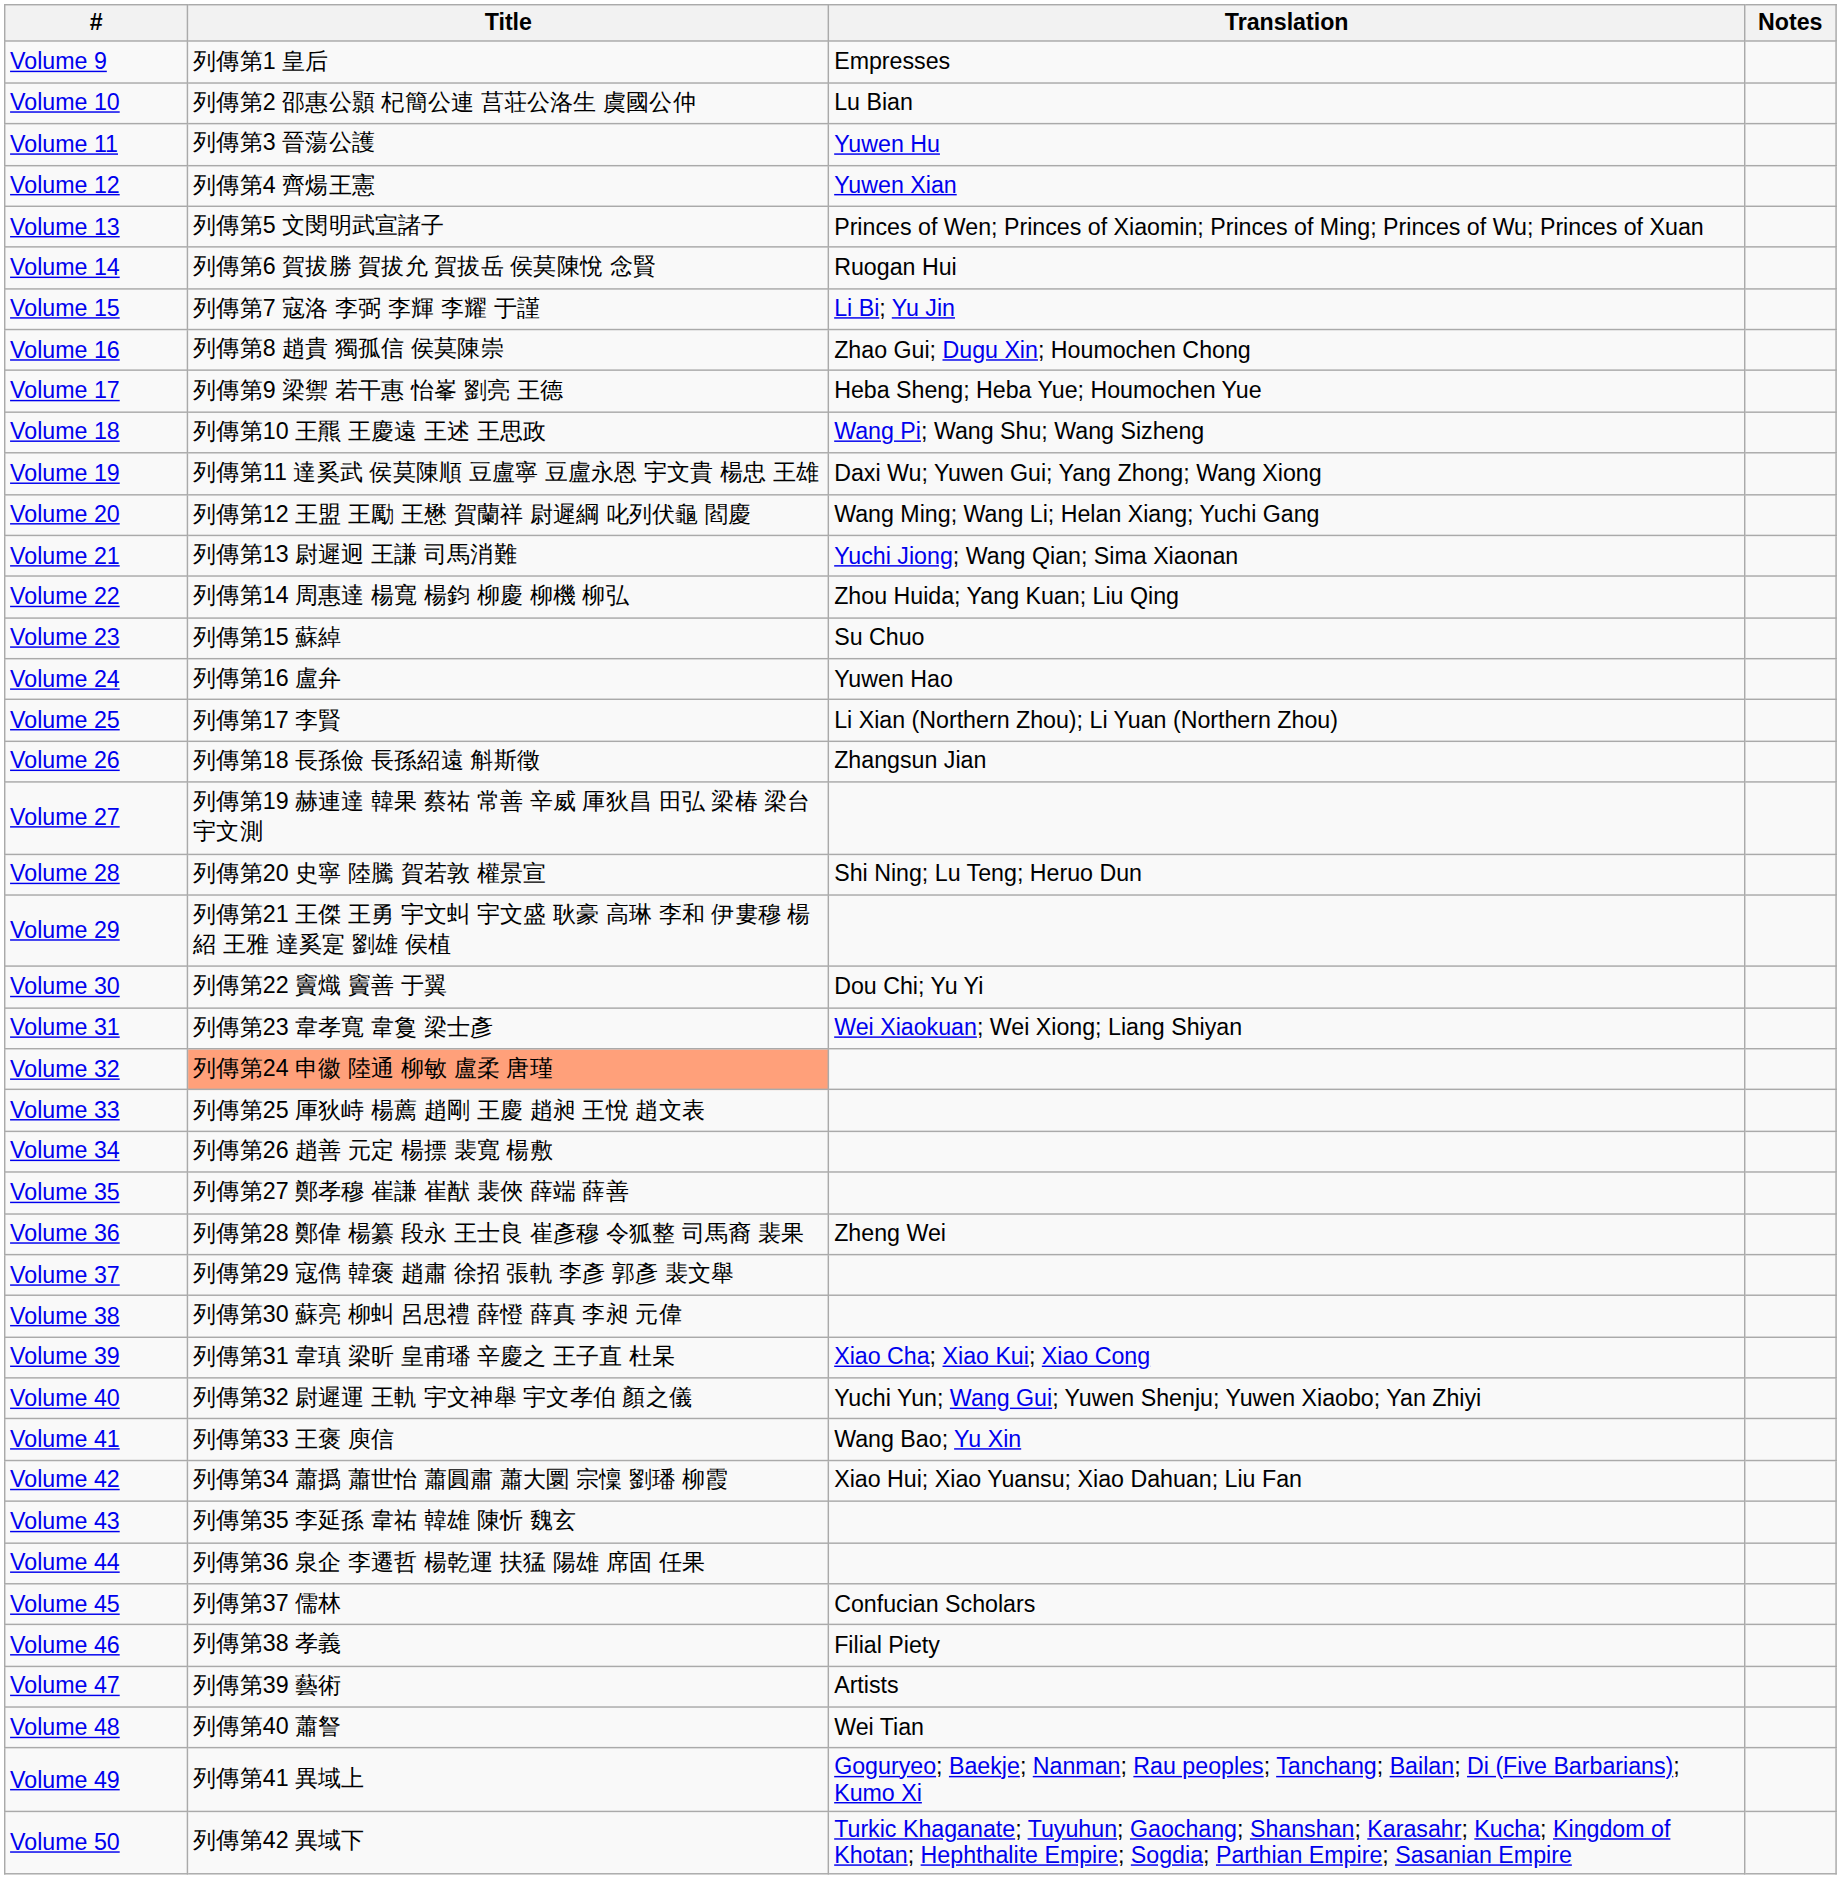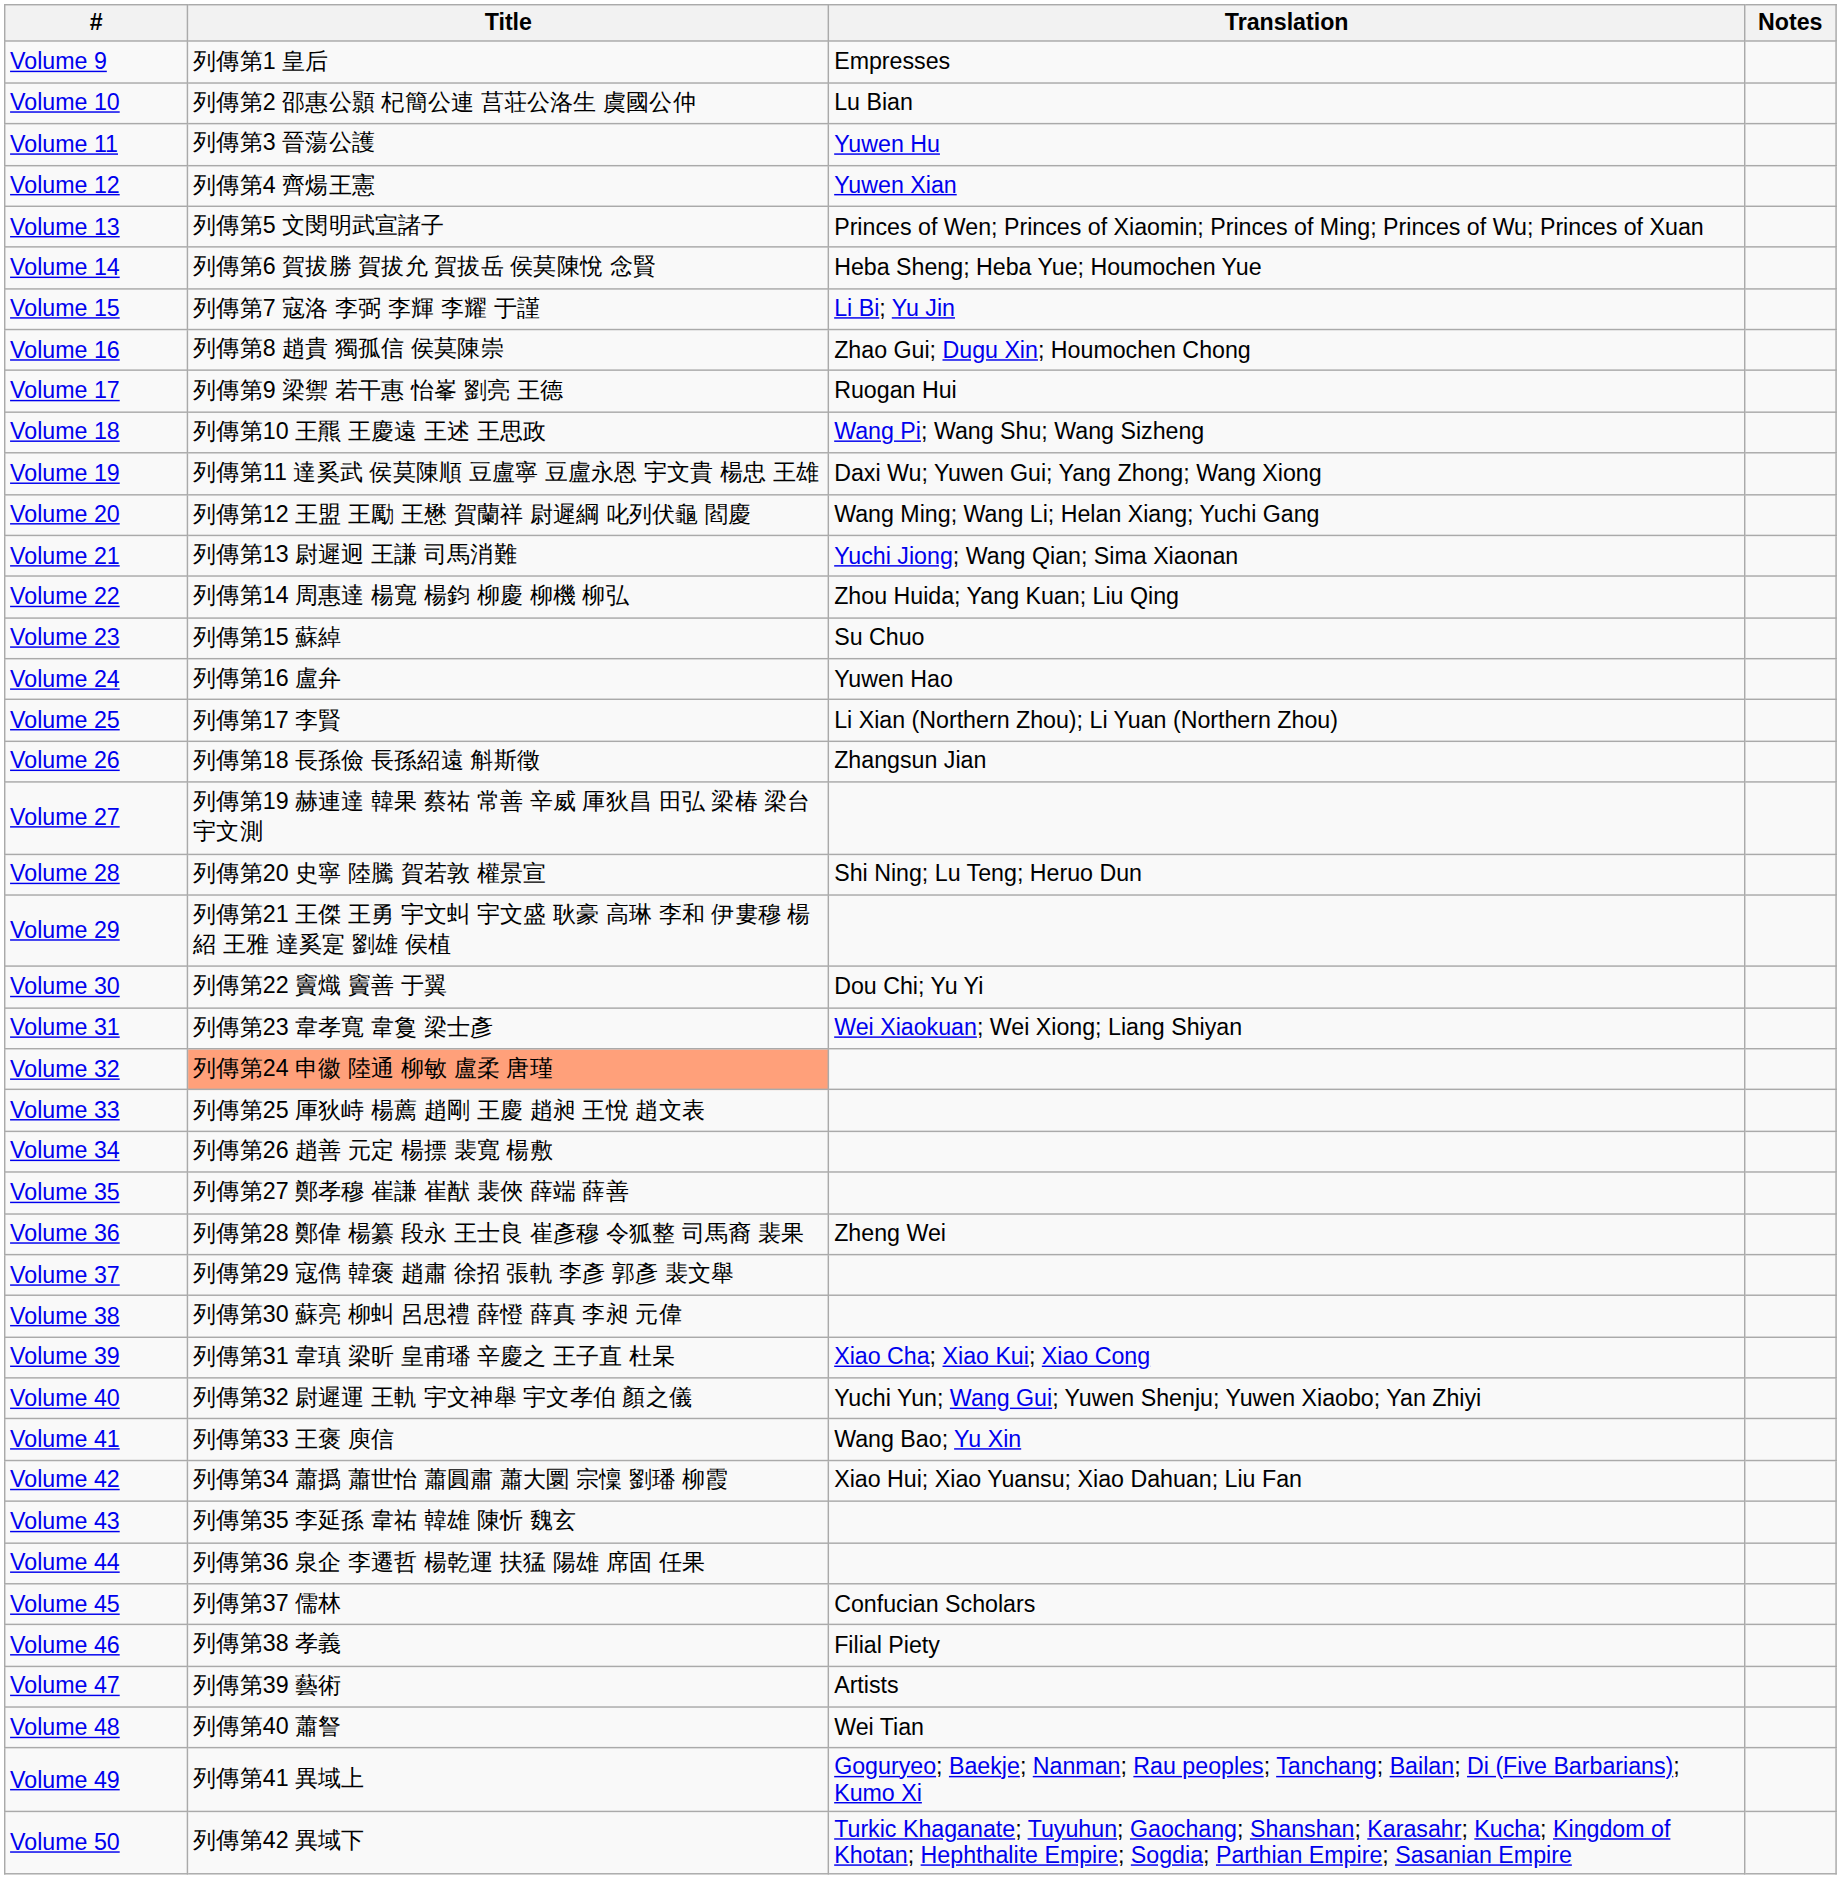 <table class="wikitable" style="width:100%;">
 <tr>
 <th style="width:10%;">#</th>
 <th style="width:35%;">Title</th>
 <th style="width:50%;">Translation</th>
 <th width=5%>Notes</th>
 </tr>
 <tr>
 <td><a href='#'>Volume 9</a></td>
 <td>列傳第1 皇后</td>
 <td>Empresses</td>
 <td></td>
 </tr>
 <tr>
 <td><a href='#'>Volume 10</a></td>
 <td>列傳第2 邵惠公顥 杞簡公連 莒荘公洛生 虞國公仲</td>
 <td>Lu Bian</td>
 <td></td>
 </tr>
 <tr>
 <td><a href='#'>Volume 11</a></td>
 <td>列傳第3 晉蕩公護</td>
 <td><a href='#'>Yuwen Hu</a></td>
 <td></td>
 </tr>
 <tr>
 <td><a href='#'>Volume 12</a></td>
 <td>列傳第4 齊煬王憲</td>
 <td><a href='#'>Yuwen Xian</a></td>
 <td></td>
 </tr>
 <tr>
 <td><a href='#'>Volume 13</a></td>
 <td>列傳第5 文閔明武宣諸子</td>
 <td>Princes of Wen; Princes of Xiaomin; Princes of Ming; Princes of Wu; Princes of Xuan</td>
 <td></td>
 </tr>
 <tr>
 <td><a href='#'>Volume 14</a></td>
 <td>列傳第6 賀拔勝 賀拔允 賀拔岳 侯莫陳悅 念賢</td>
-<td>Ruogan Hui</td>
+<td>Heba Sheng; Heba Yue; Houmochen Yue</td>
 <td></td>
 </tr>
 <tr>
 <td><a href='#'>Volume 15</a></td>
 <td>列傳第7 寇洛 李弼 李輝 李耀 于謹</td>
 <td><a href='#'>Li Bi</a>; <a href='#'>Yu Jin</a></td>
 <td></td>
 </tr>
 <tr>
 <td><a href='#'>Volume 16</a></td>
 <td>列傳第8 趙貴 獨孤信 侯莫陳崇</td>
 <td>Zhao Gui; <a href='#'>Dugu Xin</a>; Houmochen Chong</td>
 <td></td>
 </tr>
 <tr>
 <td><a href='#'>Volume 17</a></td>
 <td>列傳第9 梁禦 若干惠 怡峯 劉亮 王德</td>
-<td>Heba Sheng; Heba Yue; Houmochen Yue</td>
+<td>Ruogan Hui</td>
 <td></td>
 </tr>
 <tr>
 <td><a href='#'>Volume 18</a></td>
 <td>列傳第10 王羆 王慶遠 王述 王思政</td>
 <td><a href='#'>Wang Pi</a>; Wang Shu; Wang Sizheng</td>
 <td></td>
 </tr>
 <tr>
 <td><a href='#'>Volume 19</a></td>
 <td>列傳第11 達奚武 侯莫陳順 豆盧寧 豆盧永恩 宇文貴 楊忠 王雄</td>
 <td>Daxi Wu; Yuwen Gui; Yang Zhong; Wang Xiong</td>
 <td></td>
 </tr>
 <tr>
 <td><a href='#'>Volume 20</a></td>
 <td>列傳第12 王盟 王勵 王懋 賀蘭祥 尉遲綱 叱列伏龜 閻慶</td>
 <td>Wang Ming; Wang Li; Helan Xiang; Yuchi Gang</td>
 <td></td>
 </tr>
 <tr>
 <td><a href='#'>Volume 21</a></td>
 <td>列傳第13 尉遲迥 王謙 司馬消難</td>
 <td><a href='#'>Yuchi Jiong</a>; Wang Qian; Sima Xiaonan</td>
 <td></td>
 </tr>
 <tr>
 <td><a href='#'>Volume 22</a></td>
 <td>列傳第14 周惠達 楊寬 楊鈞 柳慶 柳機 柳弘</td>
 <td>Zhou Huida; Yang Kuan; Liu Qing</td>
 <td></td>
 </tr>
 <tr>
 <td><a href='#'>Volume 23</a></td>
 <td>列傳第15 蘇綽</td>
 <td>Su Chuo</td>
 <td></td>
 </tr>
 <tr>
 <td><a href='#'>Volume 24</a></td>
 <td>列傳第16 盧弁</td>
 <td>Yuwen Hao</td>
 <td></td>
 </tr>
 <tr>
 <td><a href='#'>Volume 25</a></td>
 <td>列傳第17 李賢</td>
 <td>Li Xian (Northern Zhou); Li Yuan (Northern Zhou)</td>
 <td></td>
 </tr>
 <tr>
 <td><a href='#'>Volume 26</a></td>
 <td>列傳第18 長孫儉 長孫紹遠 斛斯徵</td>
 <td>Zhangsun Jian</td>
 <td></td>
 </tr>
 <tr>
 <td><a href='#'>Volume 27</a></td>
 <td>列傳第19 赫連達 韓果 蔡祐 常善 辛威 厙狄昌 田弘 梁椿 梁台 宇文測</td>
 <td></td>
 <td></td>
 </tr>
 <tr>
 <td><a href='#'>Volume 28</a></td>
 <td>列傳第20 史寧 陸騰 賀若敦 權景宣</td>
 <td>Shi Ning; Lu Teng; Heruo Dun</td>
 <td></td>
 </tr>
 <tr>
 <td><a href='#'>Volume 29</a></td>
 <td>列傳第21 王傑 王勇 宇文虯 宇文盛 耿豪 高琳 李和 伊婁穆 楊紹 王雅 達奚寔 劉雄 侯植</td>
 <td></td>
 <td></td>
 </tr>
 <tr>
 <td><a href='#'>Volume 30</a></td>
 <td>列傳第22 竇熾 竇善 于翼</td>
 <td>Dou Chi; Yu Yi</td>
 <td></td>
 </tr>
 <tr>
 <td><a href='#'>Volume 31</a></td>
 <td>列傳第23 韋孝寬 韋敻 梁士彥</td>
 <td><a href='#'>Wei Xiaokuan</a>; Wei Xiong; Liang Shiyan</td>
 <td></td>
 </tr>
 <tr>
 <td><a href='#'>Volume 32</a></td>
 <td style="background: lightsalmon;">列傳第24 申徽 陸通 柳敏 盧柔 唐瑾</td>
 <td></td>
 <td></td>
 </tr>
 <tr>
 <td><a href='#'>Volume 33</a></td>
 <td>列傳第25 厙狄峙 楊薦 趙剛 王慶 趙昶 王悅 趙文表</td>
 <td></td>
 <td></td>
 </tr>
 <tr>
 <td><a href='#'>Volume 34</a></td>
 <td>列傳第26 趙善 元定 楊摽 裴寬 楊敷</td>
 <td></td>
 <td></td>
 </tr>
 <tr>
 <td><a href='#'>Volume 35</a></td>
 <td>列傳第27 鄭孝穆 崔謙 崔猷 裴俠 薛端 薛善</td>
 <td></td>
 <td></td>
 </tr>
 <tr>
 <td><a href='#'>Volume 36</a></td>
 <td>列傳第28 鄭偉 楊纂 段永 王士良 崔彥穆 令狐整 司馬裔 裴果</td>
 <td>Zheng Wei</td>
 <td></td>
 </tr>
 <tr>
 <td><a href='#'>Volume 37</a></td>
 <td>列傳第29 寇儁 韓褒 趙肅 徐招 張軌 李彥 郭彥 裴文舉</td>
 <td></td>
 <td></td>
 </tr>
 <tr>
 <td><a href='#'>Volume 38</a></td>
 <td>列傳第30 蘇亮 柳虯 呂思禮 薛憕 薛真 李昶 元偉</td>
 <td></td>
 <td></td>
 </tr>
 <tr>
 <td><a href='#'>Volume 39</a></td>
 <td>列傳第31 韋瑱 梁昕 皇甫璠 辛慶之 王子直 杜杲</td>
 <td><a href='#'>Xiao Cha</a>; <a href='#'>Xiao Kui</a>; <a href='#'>Xiao Cong</a></td>
 <td></td>
 </tr>
 <tr>
 <td><a href='#'>Volume 40</a></td>
 <td>列傳第32 尉遲運 王軌 宇文神舉 宇文孝伯 顏之儀</td>
 <td>Yuchi Yun; <a href='#'>Wang Gui</a>; Yuwen Shenju; Yuwen Xiaobo; Yan Zhiyi</td>
 <td></td>
 </tr>
 <tr>
 <td><a href='#'>Volume 41</a></td>
 <td>列傳第33 王褒 庾信</td>
 <td>Wang Bao; <a href='#'>Yu Xin</a></td>
 <td></td>
 </tr>
 <tr>
 <td><a href='#'>Volume 42</a></td>
 <td>列傳第34 蕭撝 蕭世怡 蕭圓肅 蕭大圜 宗懍 劉璠 柳霞</td>
 <td>Xiao Hui; Xiao Yuansu; Xiao Dahuan; Liu Fan</td>
 <td></td>
 </tr>
 <tr>
 <td><a href='#'>Volume 43</a></td>
 <td>列傳第35 李延孫 韋祐 韓雄 陳忻 魏玄</td>
 <td></td>
 <td></td>
 </tr>
 <tr>
 <td><a href='#'>Volume 44</a></td>
 <td>列傳第36 泉企 李遷哲 楊乾運 扶猛 陽雄 席固 任果</td>
 <td></td>
 <td></td>
 </tr>
 <tr>
 <td><a href='#'>Volume 45</a></td>
 <td>列傳第37 儒林</td>
 <td>Confucian Scholars</td>
 <td></td>
 </tr>
 <tr>
 <td><a href='#'>Volume 46</a></td>
 <td>列傳第38 孝義</td>
 <td>Filial Piety</td>
 <td></td>
 </tr>
 <tr>
 <td><a href='#'>Volume 47</a></td>
 <td>列傳第39 藝術</td>
 <td>Artists</td>
 <td></td>
 </tr>
 <tr>
 <td><a href='#'>Volume 48</a></td>
 <td>列傳第40 蕭詧</td>
 <td>Wei Tian</td>
 <td></td>
 </tr>
 <tr>
 <td><a href='#'>Volume 49</a></td>
 <td>列傳第41 異域上</td>
 <td><a href='#'>Goguryeo</a>; <a href='#'>Baekje</a>; <a href='#'>Nanman</a>; <a href='#'>Rau peoples</a>; <a href='#'>Tanchang</a>; <a href='#'>Bailan</a>; <a href='#'>Di (Five Barbarians)</a>; <a href='#'>Kumo Xi</a></td>
 <td></td>
 </tr>
 <tr>
 <td><a href='#'>Volume 50</a></td>
 <td>列傳第42 異域下</td>
 <td><a href='#'>Turkic Khaganate</a>; <a href='#'>Tuyuhun</a>; <a href='#'>Gaochang</a>; <a href='#'>Shanshan</a>; <a href='#'>Karasahr</a>; <a href='#'>Kucha</a>; <a href='#'>Kingdom of Khotan</a>; <a href='#'>Hephthalite Empire</a>; <a href='#'>Sogdia</a>; <a href='#'>Parthian Empire</a>; <a href='#'>Sasanian Empire</a></td>
 <td></td>
 </tr>
 </table>
